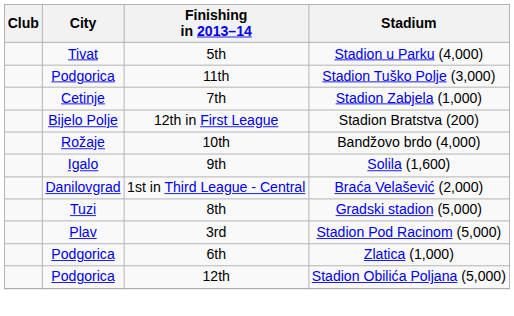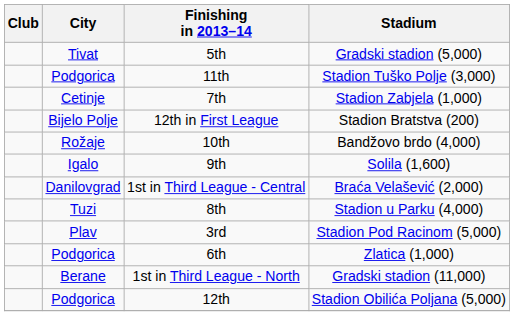 <table class="wikitable sortable" style="text-align:center;">
 <tr>
 <th>Club<br></th>
 <th>City</th>
 <th data-sort-type="number">Finishing <br>in <a href='#'>2013–14</a></th>
 <th>Stadium</th>
 </tr>
 <tr>
 <td style="text-align:left;"></td>
 <td><a href='#'>Tivat</a></td>
 <td>5th</td>
-<td><a href='#'>Stadion u Parku</a> (4,000)</td>
+<td><a href='#'>Gradski stadion</a> (5,000)</td>
 </tr>
 <tr>
 <td style="text-align:left;"></td>
 <td><a href='#'>Podgorica</a></td>
 <td>11th</td>
 <td><a href='#'>Stadion Tuško Polje</a> (3,000)</td>
 </tr>
 <tr>
 <td style="text-align:left;"></td>
 <td><a href='#'>Cetinje</a></td>
 <td>7th</td>
 <td><a href='#'>Stadion Zabjela</a> (1,000)</td>
 </tr>
 <tr>
 <td style="text-align:left;"></td>
 <td><a href='#'>Bijelo Polje</a></td>
 <td>12th in <a href='#'>First League</a> </td>
 <td>Stadion Bratstva (200)</td>
 </tr>
 <tr>
 <td style="text-align:left;"></td>
 <td><a href='#'>Rožaje</a></td>
 <td>10th</td>
 <td>Bandžovo brdo (4,000)</td>
 </tr>
 <tr>
 <td style="text-align:left;"></td>
 <td><a href='#'>Igalo</a></td>
 <td>9th</td>
 <td><a href='#'>Solila</a> (1,600)</td>
 </tr>
 <tr>
 <td style="text-align:left;"></td>
 <td><a href='#'>Danilovgrad</a></td>
 <td>1st in <a href='#'>Third League - Central</a> </td>
 <td><a href='#'>Braća Velašević</a> (2,000)</td>
 </tr>
 <tr>
 <td style="text-align:left;"></td>
 <td><a href='#'>Tuzi</a></td>
 <td>8th</td>
-<td><a href='#'>Gradski stadion</a> (5,000)</td>
+<td><a href='#'>Stadion u Parku</a> (4,000)</td>
 </tr>
 <tr>
 <td style="text-align:left;"></td>
 <td><a href='#'>Plav</a></td>
 <td>3rd</td>
 <td><a href='#'>Stadion Pod Racinom</a> (5,000)</td>
 </tr>
 <tr>
 <td style="text-align:left;"></td>
 <td><a href='#'>Podgorica</a></td>
 <td>6th</td>
 <td><a href='#'>Zlatica</a> (1,000)</td>
 </tr>
 <tr>
 <td style="text-align:left;"></td>
+<td><a href='#'>Berane</a></td>
+<td>1st in <a href='#'>Third League - North</a> </td>
+<td><a href='#'>Gradski stadion</a> (11,000)</td>
+</tr>
+<tr>
+<td style="text-align:left;"></td>
 <td><a href='#'>Podgorica</a></td>
 <td>12th</td>
 <td><a href='#'>Stadion Obilića Poljana</a> (5,000)</td>
 </tr>
 <tr>
 </tr>
 </table>
